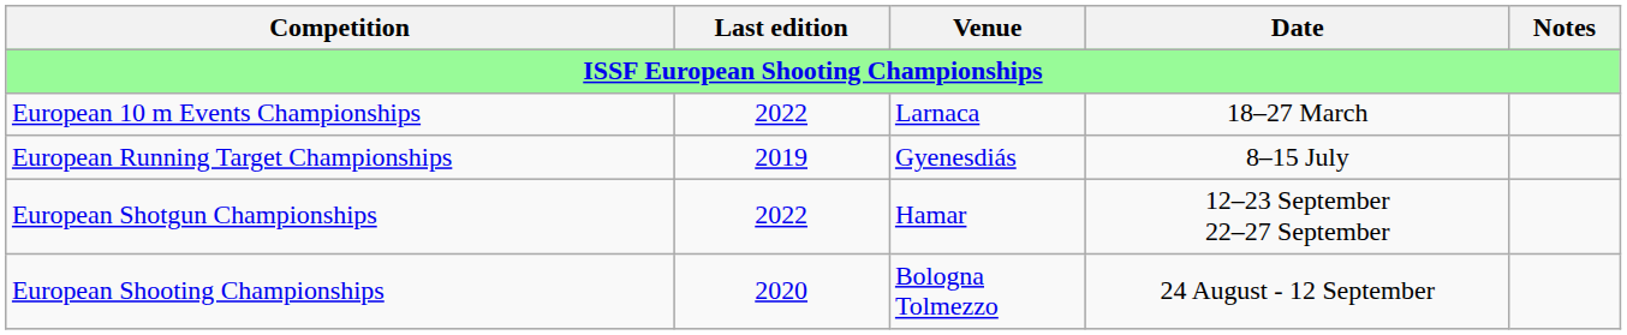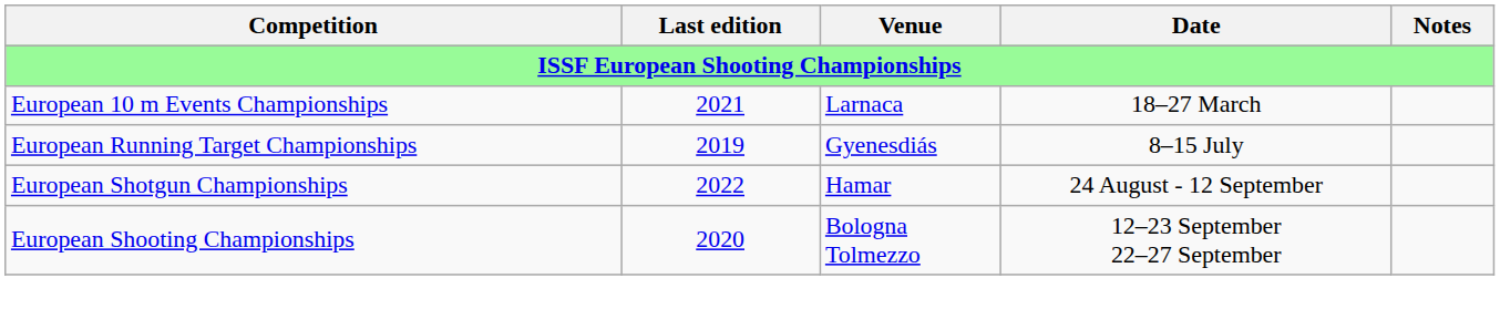 <table class="wikitable" width=70% style="font-size:90%; text-align:center;">
 <tr>
 <th>Competition</th>
 <th>Last edition</th>
 <th>Venue</th>
 <th>Date</th>
 <th>Notes</th>
 </tr>
 <tr>
 <td bgcolor=palegreen align=center colspan=5><strong><a href='#'>ISSF European Shooting Championships</a></strong></td>
 </tr>
 <tr>
 <td align=left><a href='#'>European 10 m Events Championships</a></td>
-<td><a href='#'>2022</a></td>
+<td><a href='#'>2021</a></td>
 <td align=left> <a href='#'>Larnaca</a></td>
 <td>18–27 March</td>
 <td></td>
 </tr>
 <tr>
 <td align=left><a href='#'>European Running Target Championships</a></td>
 <td><a href='#'>2019</a></td>
 <td align=left> <a href='#'>Gyenesdiás</a></td>
 <td>8–15 July</td>
 <td></td>
 </tr>
 <tr>
 <td align=left><a href='#'>European Shotgun Championships</a></td>
 <td><a href='#'>2022</a></td>
 <td align=left> <a href='#'>Hamar</a></td>
-<td>12–23 September <br> 22–27 September</td>
+<td>24 August - 12 September</td>
 <td></td>
 </tr>
 <tr>
 <td align=left><a href='#'>European Shooting Championships</a></td>
 <td><a href='#'>2020</a></td>
 <td align=left> <a href='#'>Bologna</a><br> <a href='#'>Tolmezzo</a></td>
-<td>24 August - 12 September</td>
+<td>12–23 September <br> 22–27 September</td>
 <td></td>
 </tr>
 </table>
